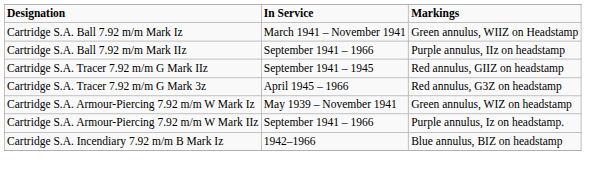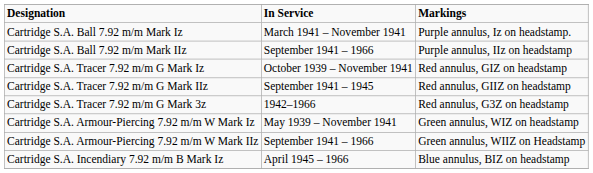 <table class="wikitable">
 <tr>
 </tr>
 <tr>
 </tr>
 <tr>
 <td><strong>Designation</strong></td>
 <td><strong>In Service</strong></td>
 <td><strong>Markings</strong></td>
 </tr>
 <tr>
 <td>Cartridge S.A. Ball 7.92 m/m Mark Iz</td>
 <td>March 1941 – November 1941</td>
-<td>Green annulus, WIIZ on Headstamp</td>
+<td>Purple annulus, Iz on headstamp.</td>
 </tr>
 <tr>
 <td>Cartridge S.A. Ball 7.92 m/m Mark IIz</td>
 <td>September 1941 – 1966</td>
 <td>Purple annulus, IIz on headstamp</td>
+</tr>
+<tr>
+<td>Cartridge S.A. Tracer 7.92 m/m G Mark Iz</td>
+<td>October 1939 – November 1941</td>
+<td>Red annulus, GIZ on headstamp</td>
 </tr>
 <tr>
 <td>Cartridge S.A. Tracer 7.92 m/m G Mark IIz</td>
 <td>September 1941 – 1945</td>
 <td>Red annulus, GIIZ on headstamp</td>
 </tr>
 <tr>
 <td>Cartridge S.A. Tracer 7.92 m/m G Mark 3z</td>
-<td>April 1945 – 1966</td>
+<td>1942–1966</td>
 <td>Red annulus, G3Z on headstamp</td>
 </tr>
 <tr>
 <td>Cartridge S.A. Armour-Piercing 7.92 m/m W Mark Iz</td>
 <td>May 1939 – November 1941</td>
 <td>Green annulus, WIZ on headstamp</td>
 </tr>
 <tr>
 <td>Cartridge S.A. Armour-Piercing 7.92 m/m W Mark IIz</td>
 <td>September 1941 – 1966</td>
-<td>Purple annulus, Iz on headstamp.</td>
+<td>Green annulus, WIIZ on Headstamp</td>
 </tr>
 <tr>
 <td>Cartridge S.A. Incendiary 7.92 m/m B Mark Iz</td>
-<td>1942–1966</td>
+<td>April 1945 – 1966</td>
 <td>Blue annulus, BIZ on headstamp</td>
 </tr>
 <tr>
 </tr>
 </table>
